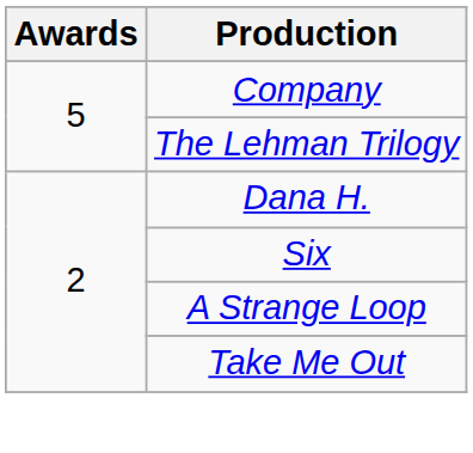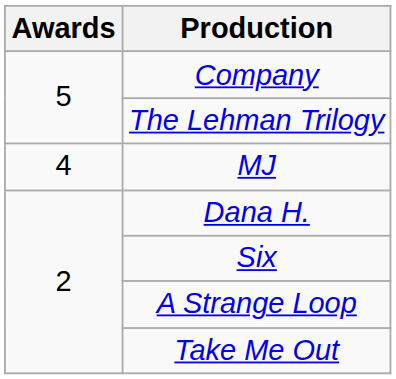 <table class="wikitable plainrowheaders" style="text-align: center; float:left; margin-right:1em;">
 <tr>
 <th scope="col" style="width:55px;">Awards</th>
 <th scope="col" style="text-align:center;">Production</th>
 </tr>
 <tr>
 <td scope="row" rowspan="2" style="text-align:center">5</td>
 <td><em><a href='#'>Company</a></em></td>
 </tr>
 <tr>
 <td><em><a href='#'>The Lehman Trilogy</a></em></td>
+</tr>
+<tr>
+<td scope="row" style="text-align:center">4</td>
+<td><em><a href='#'>MJ</a></em></td>
 </tr>
 <tr>
 <td scope="row" rowspan="4" style="text-align:center">2</td>
 <td><em><a href='#'>Dana H.</a></em></td>
 </tr>
 <tr>
 <td><em><a href='#'>Six</a></em></td>
 </tr>
 <tr>
 <td><em><a href='#'>A Strange Loop</a></em></td>
 </tr>
 <tr>
 <td><em><a href='#'>Take Me Out</a></em></td>
 </tr>
 </table>
